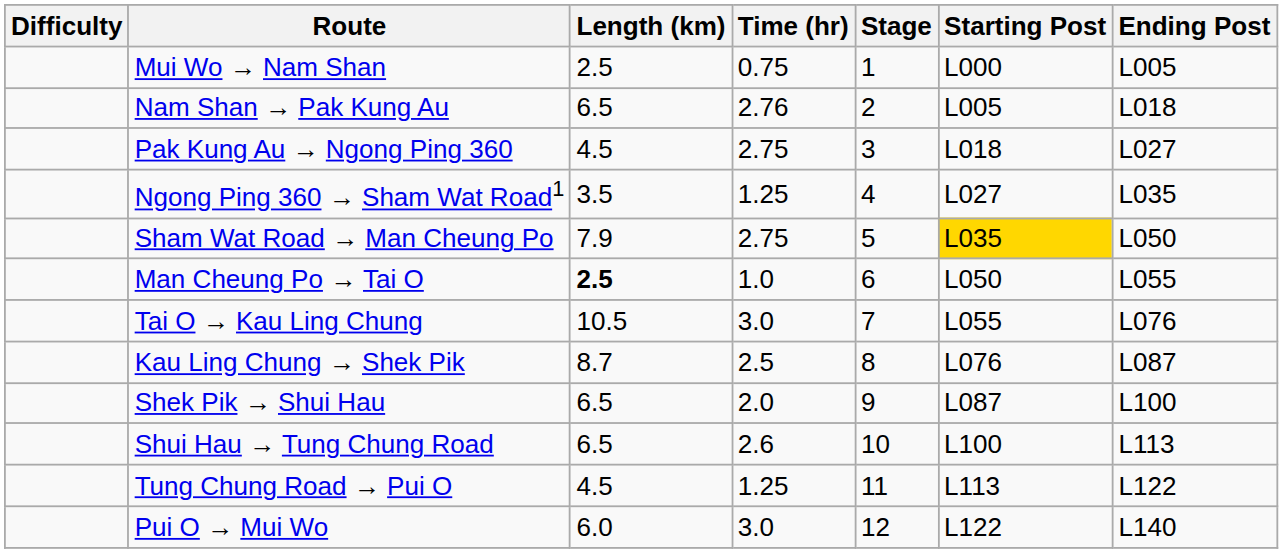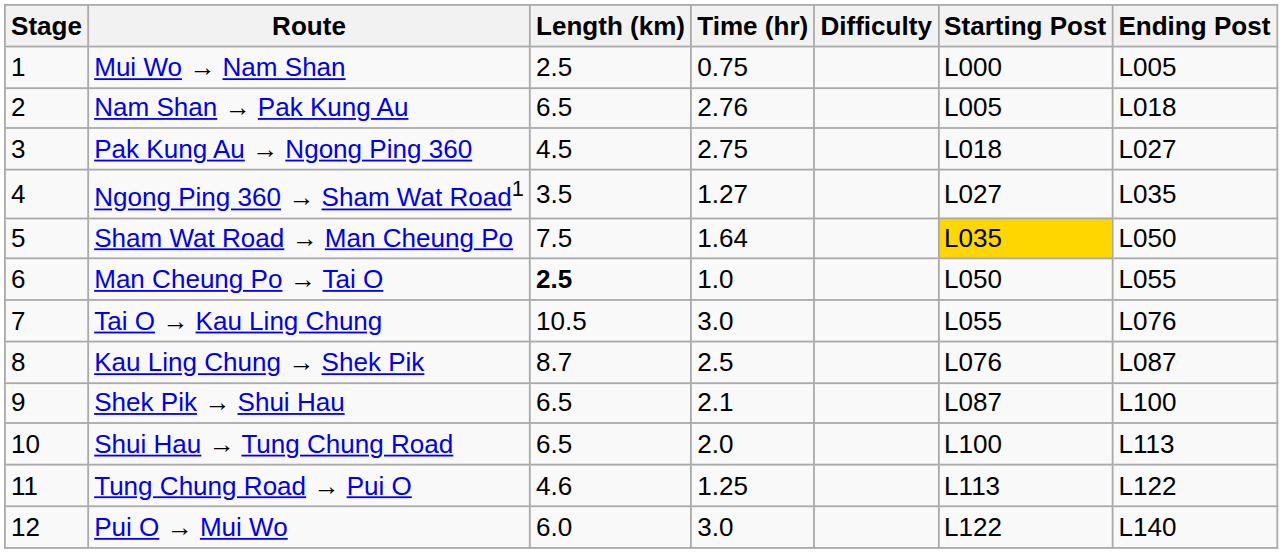 <table class="wikitable" border="1" style="text-align:left;font-size:90%;">
 <tr>
-<th>Difficulty</th>
+<th>Stage</th>
 <th>Route</th>
 <th>Length (km)</th>
 <th>Time (hr)</th>
-<th>Stage</th>
+<th>Difficulty</th>
 <th>Starting Post</th>
 <th>Ending Post</th>
 </tr>
 <tr>
-<td></td>
+<td>1</td>
 <td><a href='#'>Mui Wo</a> → <a href='#'>Nam Shan</a></td>
 <td>2.5</td>
 <td>0.75</td>
-<td>1</td>
+<td></td>
 <td>L000</td>
 <td>L005</td>
 </tr>
 <tr>
-<td></td>
+<td>2</td>
 <td><a href='#'>Nam Shan</a> → <a href='#'>Pak Kung Au</a></td>
 <td>6.5</td>
 <td>2.76</td>
-<td>2</td>
+<td></td>
 <td>L005</td>
 <td>L018</td>
 </tr>
 <tr>
-<td></td>
+<td>3</td>
 <td><a href='#'>Pak Kung Au</a> → <a href='#'>Ngong Ping 360</a></td>
 <td>4.5</td>
 <td>2.75</td>
-<td>3</td>
+<td></td>
 <td>L018</td>
 <td>L027</td>
 </tr>
 <tr>
-<td></td>
+<td>4</td>
 <td><a href='#'>Ngong Ping 360</a> → <a href='#'>Sham Wat Road</a><sup>1</sup></td>
 <td>3.5</td>
-<td>1.25</td>
-<td>4</td>
+<td>1.27</td>
+<td></td>
 <td>L027</td>
 <td>L035</td>
 </tr>
 <tr>
+<td>5</td>
+<td><a href='#'>Sham Wat Road</a> → <a href='#'>Man Cheung Po</a></td>
+<td>7.5</td>
+<td>1.64</td>
 <td></td>
-<td><a href='#'>Sham Wat Road</a> → <a href='#'>Man Cheung Po</a></td>
-<td>7.9</td>
-<td>2.75</td>
-<td>5</td>
 <td style="background: gold;">L035</td>
 <td>L050</td>
 </tr>
 <tr>
-<td></td>
+<td>6</td>
 <td><a href='#'>Man Cheung Po</a> → <a href='#'>Tai O</a></td>
 <td><strong>2.5</strong></td>
 <td>1.0</td>
-<td>6</td>
+<td></td>
 <td>L050</td>
 <td>L055</td>
 </tr>
 <tr>
-<td></td>
+<td>7</td>
 <td><a href='#'>Tai O</a> → <a href='#'>Kau Ling Chung</a></td>
 <td>10.5</td>
 <td>3.0</td>
-<td>7</td>
+<td></td>
 <td>L055</td>
 <td>L076</td>
 </tr>
 <tr>
-<td></td>
+<td>8</td>
 <td><a href='#'>Kau Ling Chung</a> → <a href='#'>Shek Pik</a></td>
 <td>8.7</td>
 <td>2.5</td>
-<td>8</td>
+<td></td>
 <td>L076</td>
 <td>L087</td>
 </tr>
 <tr>
-<td></td>
+<td>9</td>
 <td><a href='#'>Shek Pik</a> → <a href='#'>Shui Hau</a></td>
 <td>6.5</td>
-<td>2.0</td>
-<td>9</td>
+<td>2.1</td>
+<td></td>
 <td>L087</td>
 <td>L100</td>
 </tr>
 <tr>
-<td></td>
+<td>10</td>
 <td><a href='#'>Shui Hau</a> → <a href='#'>Tung Chung Road</a></td>
 <td>6.5</td>
-<td>2.6</td>
-<td>10</td>
+<td>2.0</td>
+<td></td>
 <td>L100</td>
 <td>L113</td>
 </tr>
 <tr>
+<td>11</td>
+<td><a href='#'>Tung Chung Road</a> → <a href='#'>Pui O</a></td>
+<td>4.6</td>
+<td>1.25</td>
 <td></td>
-<td><a href='#'>Tung Chung Road</a> → <a href='#'>Pui O</a></td>
-<td>4.5</td>
-<td>1.25</td>
-<td>11</td>
 <td>L113</td>
 <td>L122</td>
 </tr>
 <tr>
-<td></td>
+<td>12</td>
 <td><a href='#'>Pui O</a> → <a href='#'>Mui Wo</a></td>
 <td>6.0</td>
 <td>3.0</td>
-<td>12</td>
+<td></td>
 <td>L122</td>
 <td>L140</td>
 </tr>
 </table>
